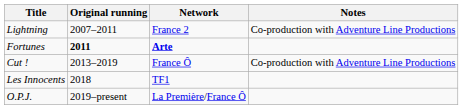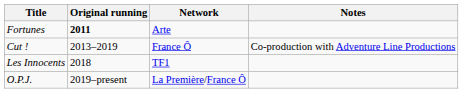 <table class="wikitable sortable">
 <tr>
 <th>Title</th>
 <th>Original running</th>
 <th>Network</th>
 <th>Notes</th>
 </tr>
 <tr>
-<td><em>Lightning</em></td>
-<td>2007–2011</td>
-<td><a href='#'>France 2</a></td>
-<td>Co-production with <a href='#'>Adventure Line Productions</a></td>
-</tr>
-<tr>
 <td><em>Fortunes</em></td>
 <td><strong>2011</strong></td>
-<td><strong><a href='#'>Arte</a></strong></td>
+<td><a href='#'>Arte</a></td>
 <td></td>
 </tr>
 <tr>
 <td><em>Cut !</em></td>
 <td>2013–2019</td>
 <td><a href='#'>France Ô</a></td>
 <td>Co-production with <a href='#'>Adventure Line Productions</a></td>
 </tr>
 <tr>
 <td><em>Les Innocents</em></td>
 <td>2018</td>
 <td><a href='#'>TF1</a></td>
 <td></td>
 </tr>
 <tr>
 <td><em>O.P.J.</em></td>
 <td>2019–present</td>
 <td><a href='#'>La Première</a>/<a href='#'>France Ô</a></td>
 <td></td>
 </tr>
 </table>
